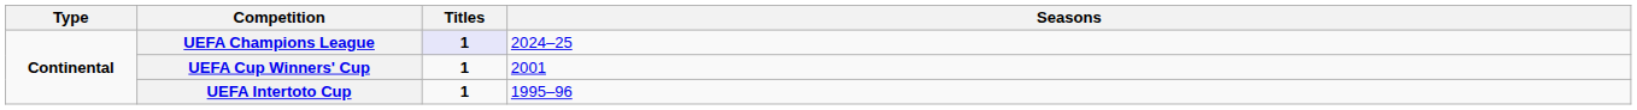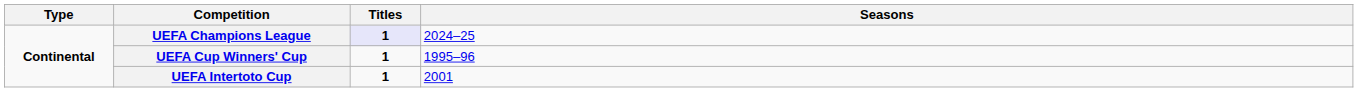 <table class="wikitable plainrowheaders" style="font-size:95%; text-align:center;">
 <tr>
 <th style="width: 1%;">Type</th>
 <th style="width: 5%;">Competition</th>
 <th style="width: 1%;">Titles</th>
 <th style="width: 21%;">Seasons</th>
 </tr>
 <tr>
 <td rowspan="3"><strong>Continental</strong></td>
 <th scope="col"><a href='#'>UEFA Champions League</a></th>
 <td align="center" style="background: lavender;"><strong>1</strong></td>
 <td align="left"><a href='#'>2024–25</a></td>
 </tr>
 <tr>
 <th scope=col><a href='#'>UEFA Cup Winners' Cup</a></th>
 <td align="center"><strong>1</strong></td>
-<td align="left"><a href='#'>2001</a></td>
+<td align="left"><a href='#'>1995–96</a></td>
 </tr>
 <tr>
 <th scope=col><a href='#'>UEFA Intertoto Cup</a></th>
 <td align="center"><strong>1</strong></td>
-<td align="left"><a href='#'>1995–96</a></td>
+<td align="left"><a href='#'>2001</a></td>
 </tr>
 </table>
